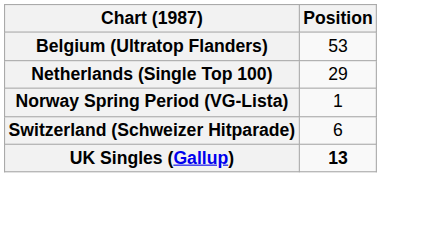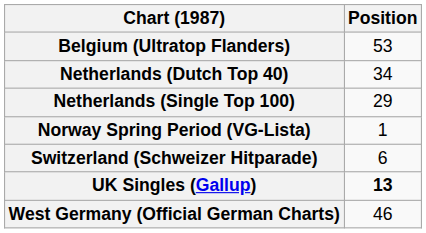 <table class="wikitable sortable plainrowheaders" style="text-align:center">
 <tr>
 <th scope="col">Chart (1987)</th>
 <th scope="col">Position</th>
 </tr>
 <tr>
 <th scope="row">Belgium (Ultratop Flanders)</th>
 <td>53</td>
+</tr>
+<tr>
+<th scope="row">Netherlands (Dutch Top 40)</th>
+<td>34</td>
 </tr>
 <tr>
 <th scope="row">Netherlands (Single Top 100)</th>
 <td>29</td>
 </tr>
 <tr>
 <th scope="row">Norway Spring Period (VG-Lista)</th>
 <td>1</td>
 </tr>
 <tr>
 <th scope="row">Switzerland (Schweizer Hitparade)</th>
 <td>6</td>
 </tr>
 <tr>
 <th scope="row">UK Singles (<a href='#'>Gallup</a>)</th>
 <td><strong>13</strong></td>
 </tr>
+<tr>
+<th scope="row">West Germany (Official German Charts)</th>
+<td>46</td>
+</tr>
 </table>
